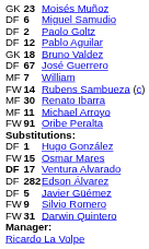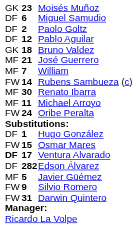 <table style="font-size:90%" cellspacing=0 cellpadding=0 align=center>
 <tr>
 <th width=25></th>
 <th width=25></th>
 </tr>
 <tr>
 <td>GK</td>
 <td><strong>23</strong></td>
 <td> <a href='#'>Moisés Muñoz</a></td>
 </tr>
 <tr>
 <td>DF</td>
 <td><strong>6</strong></td>
 <td> <a href='#'>Miguel Samudio</a></td>
 <td></td>
 </tr>
 <tr>
 <td>DF</td>
 <td><strong>2</strong></td>
 <td> <a href='#'>Paolo Goltz</a></td>
 <td></td>
 </tr>
 <tr>
 <td>DF</td>
 <td><strong>12</strong></td>
 <td> <a href='#'>Pablo Aguilar</a></td>
 <td></td>
 </tr>
 <tr>
 <td>GK</td>
 <td><strong>18</strong></td>
 <td> <a href='#'>Bruno Valdez</a></td>
 <td></td>
 </tr>
 <tr>
-<td>DF</td>
-<td><strong>67</strong></td>
+<td>MF</td>
+<td><strong>21</strong></td>
 <td> <a href='#'>José Guerrero</a></td>
 <td></td>
 <td></td>
 </tr>
 <tr>
 <td>MF</td>
 <td><strong>7</strong></td>
 <td> <a href='#'>William</a></td>
 </tr>
 <tr>
 <td>FW</td>
 <td><strong>14</strong></td>
 <td> <a href='#'>Rubens Sambueza</a> (<a href='#'>c</a>)</td>
 <td></td>
 </tr>
 <tr>
 <td>MF</td>
 <td><strong>30</strong></td>
 <td> <a href='#'>Renato Ibarra</a></td>
 </tr>
 <tr>
 <td>MF</td>
 <td><strong>11</strong></td>
 <td> <a href='#'>Michael Arroyo</a></td>
 <td></td>
 <td></td>
 </tr>
 <tr>
 <td>FW</td>
-<td><strong>91</strong></td>
+<td><strong>24</strong></td>
 <td> <a href='#'>Oribe Peralta</a></td>
 <td></td>
 <td></td>
 </tr>
 <tr>
 <td colspan=3><strong>Substitutions:</strong></td>
 </tr>
 <tr>
 <td>DF</td>
 <td><strong>1</strong></td>
 <td> <a href='#'>Hugo González</a></td>
 </tr>
 <tr>
 <td>FW</td>
 <td><strong>15</strong></td>
 <td> <a href='#'>Osmar Mares</a></td>
 </tr>
 <tr>
 <td><strong>DF</strong></td>
 <td><strong>17</strong></td>
 <td> <a href='#'>Ventura Alvarado</a></td>
 <td></td>
 </tr>
 <tr>
 <td>DF</td>
 <td><strong>282</strong></td>
 <td> <a href='#'>Edson Álvarez</a></td>
 <td></td>
 <td></td>
 </tr>
 <tr>
-<td>DF</td>
+<td>MF</td>
 <td><strong>5</strong></td>
 <td> <a href='#'>Javier Güémez</a></td>
 <td></td>
 <td></td>
 </tr>
 <tr>
 <td>FW</td>
 <td><strong>9</strong></td>
 <td> <a href='#'>Silvio Romero</a></td>
 <td></td>
 <td></td>
 </tr>
 <tr>
 <td>FW</td>
 <td><strong>31</strong></td>
 <td> <a href='#'>Darwin Quintero</a></td>
 <td></td>
 </tr>
 <tr>
 <td colspan=3><strong>Manager:</strong></td>
 </tr>
 <tr>
 <td colspan=4> <a href='#'>Ricardo La Volpe</a></td>
 </tr>
 </table>
